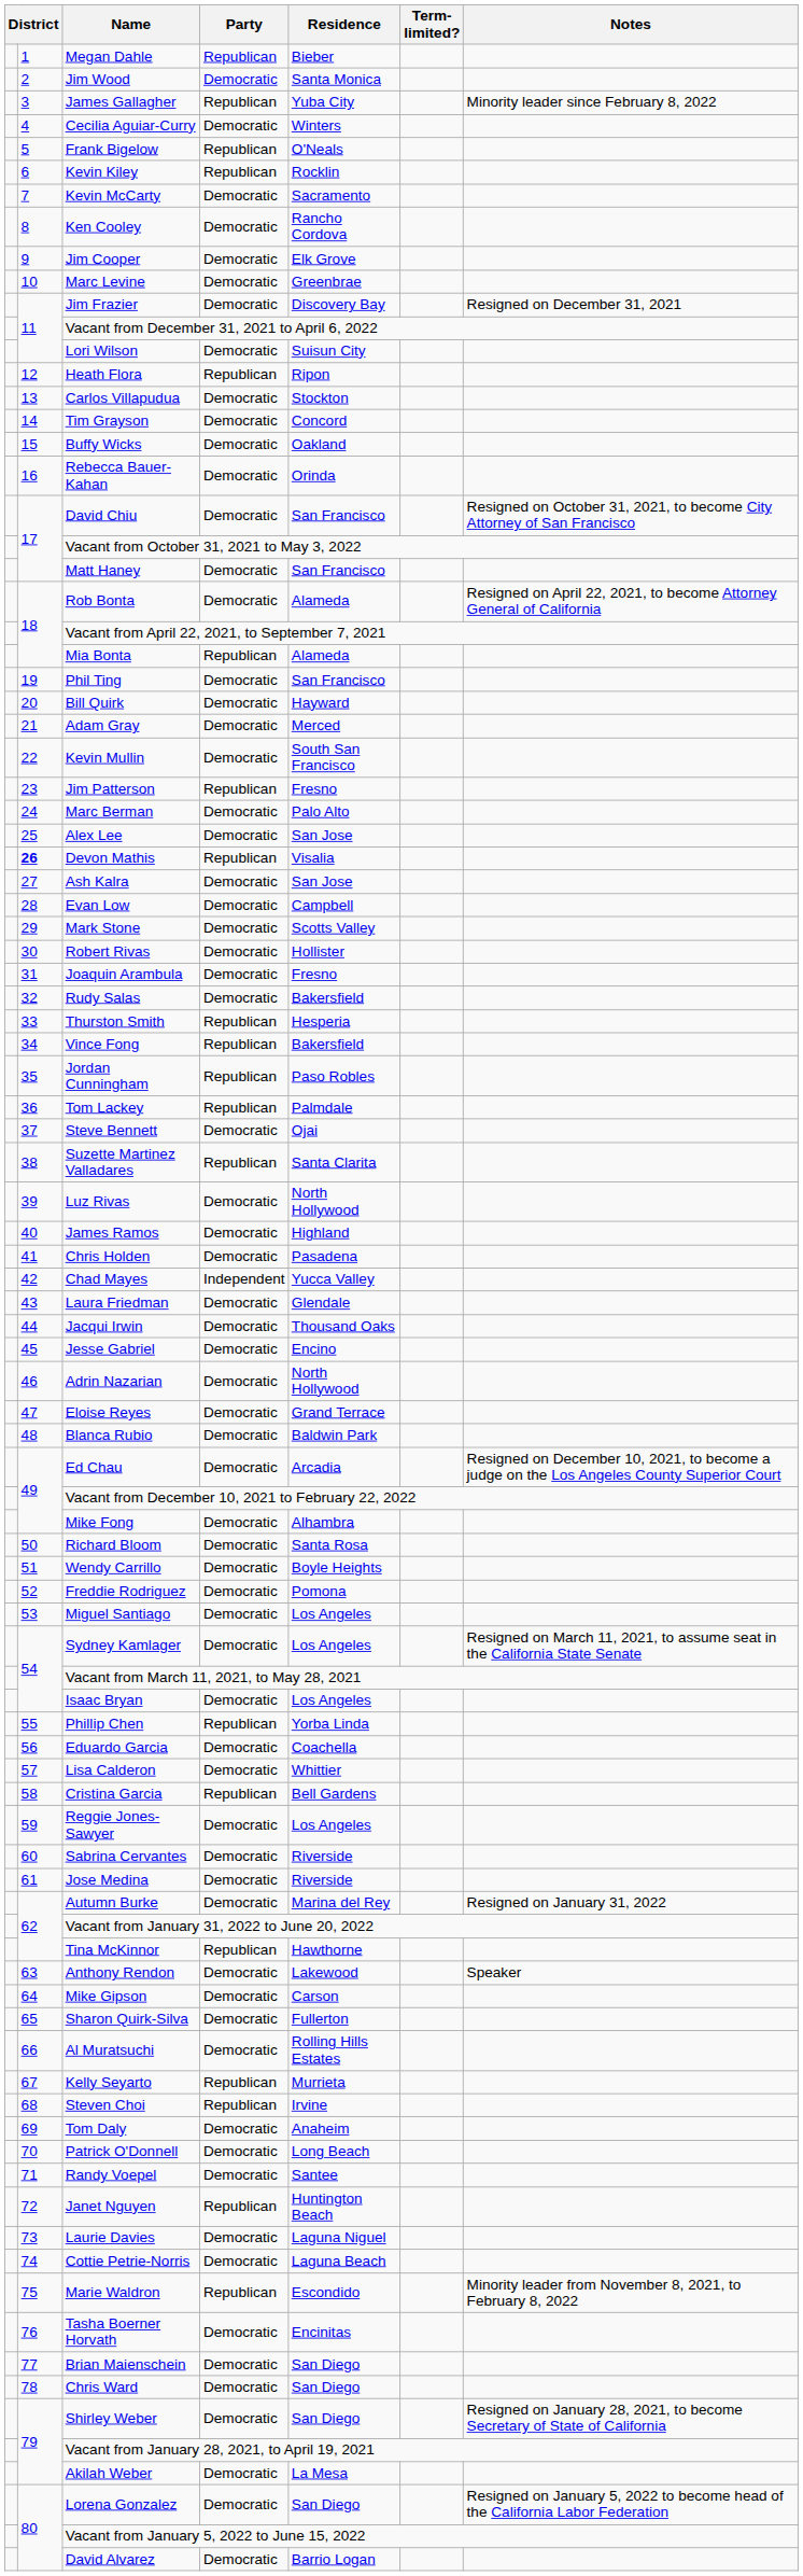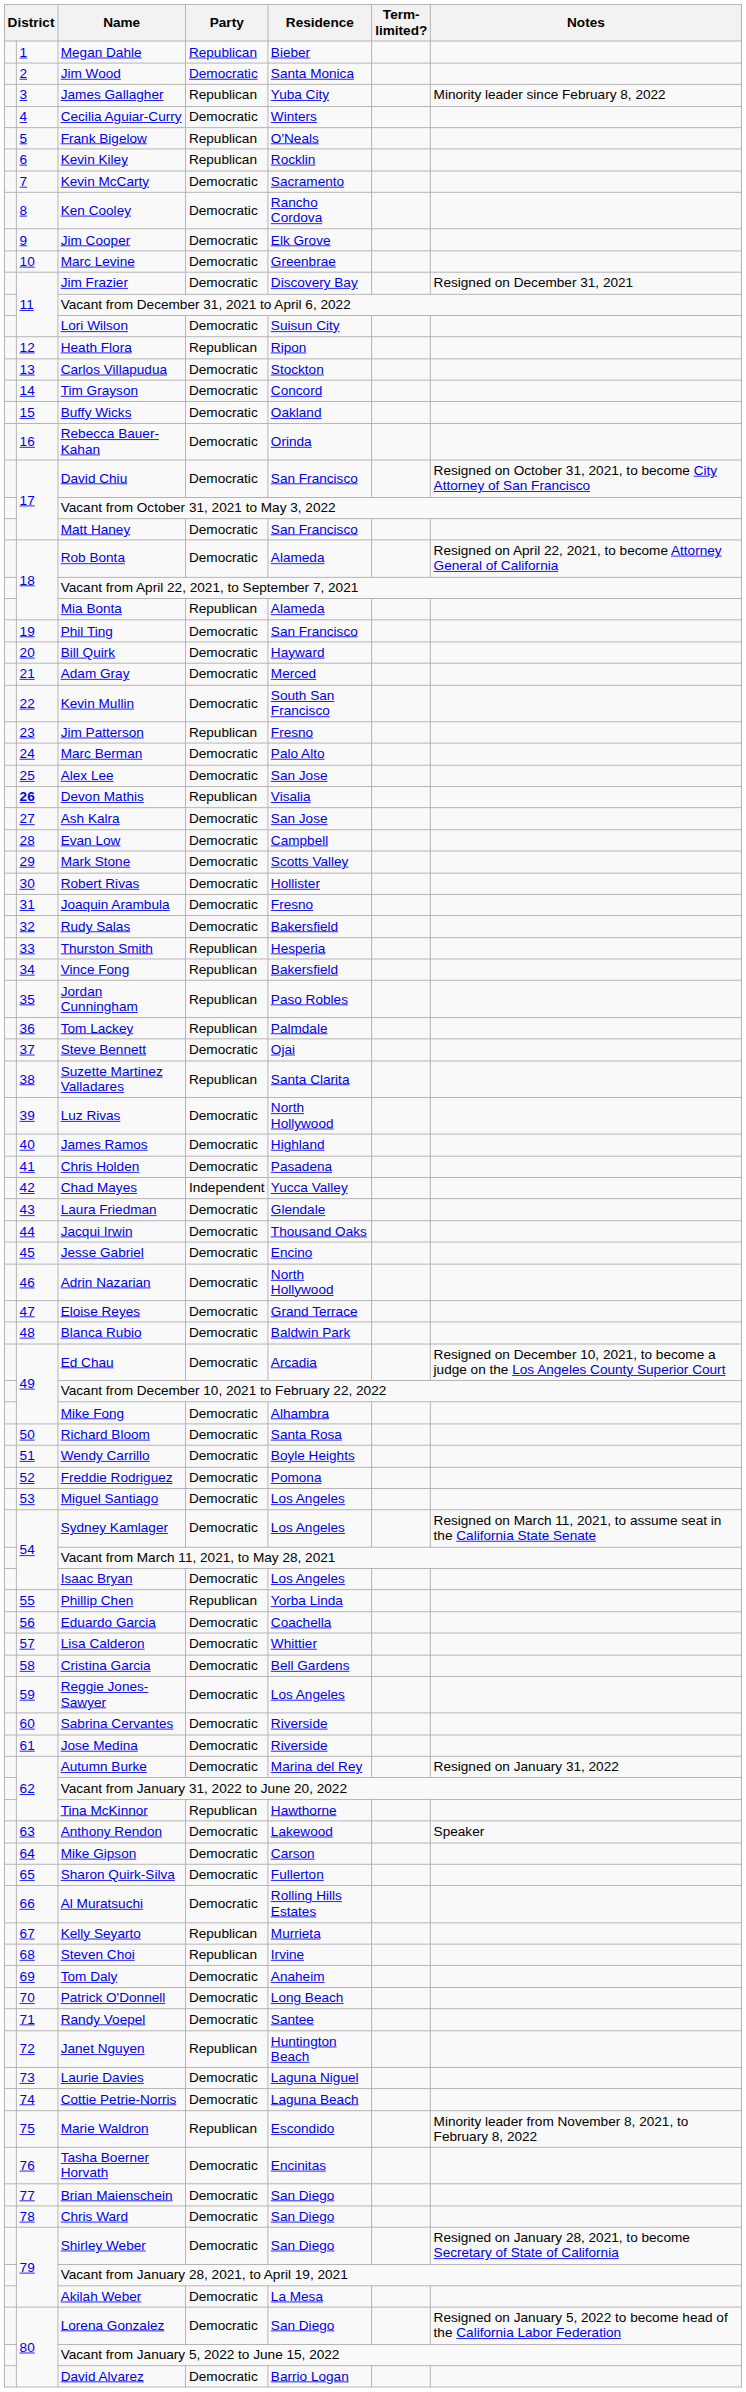 <table class="wikitable">
 <tr>
 <th scope="col" width="30" colspan="2">District</th>
 <th scope="col" width="170">Name</th>
 <th scope="col" width="70">Party</th>
 <th scope="col" width="130">Residence</th>
 <th scope="col" width="60">Term-limited?</th>
 <th scope="col" width="500">Notes</th>
 </tr>
 <tr>
 <td></td>
 <td><a href='#'>1</a></td>
 <td><a href='#'>Megan Dahle</a></td>
 <td><a href='#'>Republican</a></td>
 <td><a href='#'>Bieber</a></td>
 <td></td>
 <td></td>
 </tr>
 <tr>
 <td></td>
 <td><a href='#'>2</a></td>
 <td><a href='#'>Jim Wood</a></td>
 <td><a href='#'>Democratic</a></td>
 <td><a href='#'>Santa Monica</a></td>
 <td></td>
 <td></td>
 </tr>
 <tr>
 <td></td>
 <td><a href='#'>3</a></td>
 <td><a href='#'>James Gallagher</a></td>
 <td>Republican</td>
 <td><a href='#'>Yuba City</a></td>
 <td></td>
 <td>Minority leader since February 8, 2022</td>
 </tr>
 <tr>
 <td></td>
 <td><a href='#'>4</a></td>
 <td><a href='#'>Cecilia Aguiar-Curry</a></td>
 <td>Democratic</td>
 <td><a href='#'>Winters</a></td>
 <td></td>
 <td></td>
 </tr>
 <tr>
 <td></td>
 <td><a href='#'>5</a></td>
 <td><a href='#'>Frank Bigelow</a></td>
 <td>Republican</td>
 <td><a href='#'>O'Neals</a></td>
 <td></td>
 <td></td>
 </tr>
 <tr>
 <td></td>
 <td><a href='#'>6</a></td>
 <td><a href='#'>Kevin Kiley</a></td>
 <td>Republican</td>
 <td><a href='#'>Rocklin</a></td>
 <td></td>
 <td></td>
 </tr>
 <tr>
 <td></td>
 <td><a href='#'>7</a></td>
 <td><a href='#'>Kevin McCarty</a></td>
 <td>Democratic</td>
 <td><a href='#'>Sacramento</a></td>
 <td></td>
 <td></td>
 </tr>
 <tr>
 <td></td>
 <td><a href='#'>8</a></td>
 <td><a href='#'>Ken Cooley</a></td>
 <td>Democratic</td>
 <td><a href='#'>Rancho Cordova</a></td>
 <td></td>
 <td></td>
 </tr>
 <tr>
 <td></td>
 <td><a href='#'>9</a></td>
 <td><a href='#'>Jim Cooper</a></td>
 <td>Democratic</td>
 <td><a href='#'>Elk Grove</a></td>
 <td></td>
 <td></td>
 </tr>
 <tr>
 <td></td>
 <td><a href='#'>10</a></td>
 <td><a href='#'>Marc Levine</a></td>
 <td>Democratic</td>
 <td><a href='#'>Greenbrae</a></td>
 <td></td>
 <td></td>
 </tr>
 <tr>
 <td></td>
 <td rowspan="3"><a href='#'>11</a></td>
 <td><a href='#'>Jim Frazier</a></td>
 <td>Democratic</td>
 <td><a href='#'>Discovery Bay</a></td>
 <td></td>
 <td>Resigned on December 31, 2021</td>
 </tr>
 <tr>
 <td></td>
 <td colspan="5">Vacant from December 31, 2021 to April 6, 2022</td>
 </tr>
 <tr>
 <td></td>
 <td><a href='#'>Lori Wilson</a></td>
 <td>Democratic</td>
 <td><a href='#'>Suisun City</a></td>
 <td></td>
 <td></td>
 </tr>
 <tr>
 <td></td>
 <td><a href='#'>12</a></td>
 <td><a href='#'>Heath Flora</a></td>
 <td>Republican</td>
 <td><a href='#'>Ripon</a></td>
 <td></td>
 <td></td>
 </tr>
 <tr>
 <td></td>
 <td><a href='#'>13</a></td>
 <td><a href='#'>Carlos Villapudua</a></td>
 <td>Democratic</td>
 <td><a href='#'>Stockton</a></td>
 <td></td>
 <td></td>
 </tr>
 <tr>
 <td></td>
 <td><a href='#'>14</a></td>
 <td><a href='#'>Tim Grayson</a></td>
 <td>Democratic</td>
 <td><a href='#'>Concord</a></td>
 <td></td>
 <td></td>
 </tr>
 <tr>
 <td></td>
 <td><a href='#'>15</a></td>
 <td><a href='#'>Buffy Wicks</a></td>
 <td>Democratic</td>
 <td><a href='#'>Oakland</a></td>
 <td></td>
 <td></td>
 </tr>
 <tr>
 <td></td>
 <td><a href='#'>16</a></td>
 <td><a href='#'>Rebecca Bauer-Kahan</a></td>
 <td>Democratic</td>
 <td><a href='#'>Orinda</a></td>
 <td></td>
 <td></td>
 </tr>
 <tr>
 <td></td>
 <td rowspan="3"><a href='#'>17</a></td>
 <td><a href='#'>David Chiu</a></td>
 <td>Democratic</td>
 <td><a href='#'>San Francisco</a></td>
 <td></td>
 <td>Resigned on October 31, 2021, to become <a href='#'>City Attorney of San Francisco</a></td>
 </tr>
 <tr>
 <td></td>
 <td colspan="5">Vacant from October 31, 2021 to May 3, 2022</td>
 </tr>
 <tr>
 <td></td>
 <td><a href='#'>Matt Haney</a></td>
 <td>Democratic</td>
 <td><a href='#'>San Francisco</a></td>
 <td></td>
 <td></td>
 </tr>
 <tr>
 <td></td>
 <td rowspan="3"><a href='#'>18</a></td>
 <td><a href='#'>Rob Bonta</a></td>
 <td>Democratic</td>
 <td><a href='#'>Alameda</a></td>
 <td></td>
 <td>Resigned on April 22, 2021, to become <a href='#'>Attorney General of California</a></td>
 </tr>
 <tr>
 <td></td>
 <td colspan="5">Vacant from April 22, 2021, to September 7, 2021</td>
 </tr>
 <tr>
 <td></td>
 <td><a href='#'>Mia Bonta</a></td>
 <td>Republican</td>
 <td><a href='#'>Alameda</a></td>
 <td></td>
 <td></td>
 </tr>
 <tr>
 <td></td>
 <td><a href='#'>19</a></td>
 <td><a href='#'>Phil Ting</a></td>
 <td>Democratic</td>
 <td><a href='#'>San Francisco</a></td>
 <td></td>
 <td></td>
 </tr>
 <tr>
 <td></td>
 <td><a href='#'>20</a></td>
 <td><a href='#'>Bill Quirk</a></td>
 <td>Democratic</td>
 <td><a href='#'>Hayward</a></td>
 <td></td>
 <td></td>
 </tr>
 <tr>
 <td></td>
 <td><a href='#'>21</a></td>
 <td><a href='#'>Adam Gray</a></td>
 <td>Democratic</td>
 <td><a href='#'>Merced</a></td>
 <td></td>
 <td></td>
 </tr>
 <tr>
 <td></td>
 <td><a href='#'>22</a></td>
 <td><a href='#'>Kevin Mullin</a></td>
 <td>Democratic</td>
 <td><a href='#'>South San Francisco</a></td>
 <td></td>
 <td></td>
 </tr>
 <tr>
 <td></td>
 <td><a href='#'>23</a></td>
 <td><a href='#'>Jim Patterson</a></td>
 <td>Republican</td>
 <td><a href='#'>Fresno</a></td>
 <td></td>
 <td></td>
 </tr>
 <tr>
 <td></td>
 <td><a href='#'>24</a></td>
 <td><a href='#'>Marc Berman</a></td>
 <td>Democratic</td>
 <td><a href='#'>Palo Alto</a></td>
 <td></td>
 <td></td>
 </tr>
 <tr>
 <td></td>
 <td><a href='#'>25</a></td>
 <td><a href='#'>Alex Lee</a></td>
 <td>Democratic</td>
 <td><a href='#'>San Jose</a></td>
 <td></td>
 <td></td>
 </tr>
 <tr>
 <td></td>
 <td><strong><a href='#'>26</a></strong></td>
 <td><a href='#'>Devon Mathis</a></td>
 <td>Republican</td>
 <td><a href='#'>Visalia</a></td>
 <td></td>
 <td></td>
 </tr>
 <tr>
 <td></td>
 <td><a href='#'>27</a></td>
 <td><a href='#'>Ash Kalra</a></td>
 <td>Democratic</td>
 <td><a href='#'>San Jose</a></td>
 <td></td>
 <td></td>
 </tr>
 <tr>
 <td></td>
 <td><a href='#'>28</a></td>
 <td><a href='#'>Evan Low</a></td>
 <td>Democratic</td>
 <td><a href='#'>Campbell</a></td>
 <td></td>
 <td></td>
 </tr>
 <tr>
 <td></td>
 <td><a href='#'>29</a></td>
 <td><a href='#'>Mark Stone</a></td>
 <td>Democratic</td>
 <td><a href='#'>Scotts Valley</a></td>
 <td></td>
 <td></td>
 </tr>
 <tr>
 <td></td>
 <td><a href='#'>30</a></td>
 <td><a href='#'>Robert Rivas</a></td>
 <td>Democratic</td>
 <td><a href='#'>Hollister</a></td>
 <td></td>
 <td></td>
 </tr>
 <tr>
 <td></td>
 <td><a href='#'>31</a></td>
 <td><a href='#'>Joaquin Arambula</a></td>
 <td>Democratic</td>
 <td><a href='#'>Fresno</a></td>
 <td></td>
 <td></td>
 </tr>
 <tr>
 <td></td>
 <td><a href='#'>32</a></td>
 <td><a href='#'>Rudy Salas</a></td>
 <td>Democratic</td>
 <td><a href='#'>Bakersfield</a></td>
 <td></td>
 <td></td>
 </tr>
 <tr>
 <td></td>
 <td><a href='#'>33</a></td>
 <td><a href='#'>Thurston Smith</a></td>
 <td>Republican</td>
 <td><a href='#'>Hesperia</a></td>
 <td></td>
 <td></td>
 </tr>
 <tr>
 <td></td>
 <td><a href='#'>34</a></td>
 <td><a href='#'>Vince Fong</a></td>
 <td>Republican</td>
 <td><a href='#'>Bakersfield</a></td>
 <td></td>
 <td></td>
 </tr>
 <tr>
 <td></td>
 <td><a href='#'>35</a></td>
 <td><a href='#'>Jordan Cunningham</a></td>
 <td>Republican</td>
 <td><a href='#'>Paso Robles</a></td>
 <td></td>
 <td></td>
 </tr>
 <tr>
 <td></td>
 <td><a href='#'>36</a></td>
 <td><a href='#'>Tom Lackey</a></td>
 <td>Republican</td>
 <td><a href='#'>Palmdale</a></td>
 <td></td>
 <td></td>
 </tr>
 <tr>
 <td></td>
 <td><a href='#'>37</a></td>
 <td><a href='#'>Steve Bennett</a></td>
 <td>Democratic</td>
 <td><a href='#'>Ojai</a></td>
 <td></td>
 <td></td>
 </tr>
 <tr>
 <td></td>
 <td><a href='#'>38</a></td>
 <td><a href='#'>Suzette Martinez Valladares</a></td>
 <td>Republican</td>
 <td><a href='#'>Santa Clarita</a></td>
 <td></td>
 <td></td>
 </tr>
 <tr>
 <td></td>
 <td><a href='#'>39</a></td>
 <td><a href='#'>Luz Rivas</a></td>
 <td>Democratic</td>
 <td><a href='#'>North Hollywood</a></td>
 <td></td>
 <td></td>
 </tr>
 <tr>
 <td></td>
 <td><a href='#'>40</a></td>
 <td><a href='#'>James Ramos</a></td>
 <td>Democratic</td>
 <td><a href='#'>Highland</a></td>
 <td></td>
 <td></td>
 </tr>
 <tr>
 <td></td>
 <td><a href='#'>41</a></td>
 <td><a href='#'>Chris Holden</a></td>
 <td>Democratic</td>
 <td><a href='#'>Pasadena</a></td>
 <td></td>
 <td></td>
 </tr>
 <tr>
 <td></td>
 <td><a href='#'>42</a></td>
 <td><a href='#'>Chad Mayes</a></td>
 <td>Independent</td>
 <td><a href='#'>Yucca Valley</a></td>
 <td></td>
 <td></td>
 </tr>
 <tr>
 <td></td>
 <td><a href='#'>43</a></td>
 <td><a href='#'>Laura Friedman</a></td>
 <td>Democratic</td>
 <td><a href='#'>Glendale</a></td>
 <td></td>
 <td></td>
 </tr>
 <tr>
 <td></td>
 <td><a href='#'>44</a></td>
 <td><a href='#'>Jacqui Irwin</a></td>
 <td>Democratic</td>
 <td><a href='#'>Thousand Oaks</a></td>
 <td></td>
 <td></td>
 </tr>
 <tr>
 <td></td>
 <td><a href='#'>45</a></td>
 <td><a href='#'>Jesse Gabriel</a></td>
 <td>Democratic</td>
 <td><a href='#'>Encino</a></td>
 <td></td>
 <td></td>
 </tr>
 <tr>
 <td></td>
 <td><a href='#'>46</a></td>
 <td><a href='#'>Adrin Nazarian</a></td>
 <td>Democratic</td>
 <td><a href='#'>North Hollywood</a></td>
 <td></td>
 <td></td>
 </tr>
 <tr>
 <td></td>
 <td><a href='#'>47</a></td>
 <td><a href='#'>Eloise Reyes</a></td>
 <td>Democratic</td>
 <td><a href='#'>Grand Terrace</a></td>
 <td></td>
 <td></td>
 </tr>
 <tr>
 <td></td>
 <td><a href='#'>48</a></td>
 <td><a href='#'>Blanca Rubio</a></td>
 <td>Democratic</td>
 <td><a href='#'>Baldwin Park</a></td>
 <td></td>
 <td></td>
 </tr>
 <tr>
 <td></td>
 <td rowspan="3"><a href='#'>49</a></td>
 <td><a href='#'>Ed Chau</a></td>
 <td>Democratic</td>
 <td><a href='#'>Arcadia</a></td>
 <td></td>
 <td>Resigned on December 10, 2021, to become a judge on the <a href='#'>Los Angeles County Superior Court</a></td>
 </tr>
 <tr>
 <td></td>
 <td colspan="5">Vacant from December 10, 2021 to February 22, 2022</td>
 </tr>
 <tr>
 <td></td>
 <td><a href='#'>Mike Fong</a></td>
 <td>Democratic</td>
 <td><a href='#'>Alhambra</a></td>
 <td></td>
 <td></td>
 </tr>
 <tr>
 <td></td>
 <td><a href='#'>50</a></td>
 <td><a href='#'>Richard Bloom</a></td>
 <td>Democratic</td>
 <td><a href='#'>Santa Rosa</a></td>
 <td></td>
 <td></td>
 </tr>
 <tr>
 <td></td>
 <td><a href='#'>51</a></td>
 <td><a href='#'>Wendy Carrillo</a></td>
 <td>Democratic</td>
 <td><a href='#'>Boyle Heights</a></td>
 <td></td>
 <td></td>
 </tr>
 <tr>
 <td></td>
 <td><a href='#'>52</a></td>
 <td><a href='#'>Freddie Rodriguez</a></td>
 <td>Democratic</td>
 <td><a href='#'>Pomona</a></td>
 <td></td>
 <td></td>
 </tr>
 <tr>
 <td></td>
 <td><a href='#'>53</a></td>
 <td><a href='#'>Miguel Santiago</a></td>
 <td>Democratic</td>
 <td><a href='#'>Los Angeles</a></td>
 <td></td>
 <td></td>
 </tr>
 <tr>
 <td></td>
 <td rowspan="3"><a href='#'>54</a></td>
 <td><a href='#'>Sydney Kamlager</a></td>
 <td>Democratic</td>
 <td><a href='#'>Los Angeles</a></td>
 <td></td>
 <td>Resigned on March 11, 2021, to assume seat in the <a href='#'>California State Senate</a></td>
 </tr>
 <tr>
 <td></td>
 <td colspan="5">Vacant from March 11, 2021, to May 28, 2021</td>
 </tr>
 <tr>
 <td></td>
 <td><a href='#'>Isaac Bryan</a></td>
 <td>Democratic</td>
 <td><a href='#'>Los Angeles</a></td>
 <td></td>
 <td></td>
 </tr>
 <tr>
 <td></td>
 <td><a href='#'>55</a></td>
 <td><a href='#'>Phillip Chen</a></td>
 <td>Republican</td>
 <td><a href='#'>Yorba Linda</a></td>
 <td></td>
 <td></td>
 </tr>
 <tr>
 <td></td>
 <td><a href='#'>56</a></td>
 <td><a href='#'>Eduardo Garcia</a></td>
 <td>Democratic</td>
 <td><a href='#'>Coachella</a></td>
 <td></td>
 <td></td>
 </tr>
 <tr>
 <td></td>
 <td><a href='#'>57</a></td>
 <td><a href='#'>Lisa Calderon</a></td>
 <td>Democratic</td>
 <td><a href='#'>Whittier</a></td>
 <td></td>
 <td></td>
 </tr>
 <tr>
 <td></td>
 <td><a href='#'>58</a></td>
 <td><a href='#'>Cristina Garcia</a></td>
-<td>Republican</td>
+<td>Democratic</td>
 <td><a href='#'>Bell Gardens</a></td>
 <td></td>
 <td></td>
 </tr>
 <tr>
 <td></td>
 <td><a href='#'>59</a></td>
 <td><a href='#'>Reggie Jones-Sawyer</a></td>
 <td>Democratic</td>
 <td><a href='#'>Los Angeles</a></td>
 <td></td>
 <td></td>
 </tr>
 <tr>
 <td></td>
 <td><a href='#'>60</a></td>
 <td><a href='#'>Sabrina Cervantes</a></td>
 <td>Democratic</td>
 <td><a href='#'>Riverside</a></td>
 <td></td>
 <td></td>
 </tr>
 <tr>
 <td></td>
 <td><a href='#'>61</a></td>
 <td><a href='#'>Jose Medina</a></td>
 <td>Democratic</td>
 <td><a href='#'>Riverside</a></td>
 <td></td>
 <td></td>
 </tr>
 <tr>
 <td></td>
 <td rowspan="3"><a href='#'>62</a></td>
 <td><a href='#'>Autumn Burke</a></td>
 <td>Democratic</td>
 <td><a href='#'>Marina del Rey</a></td>
 <td></td>
 <td>Resigned on January 31, 2022</td>
 </tr>
 <tr>
 <td></td>
 <td colspan="5">Vacant from January 31, 2022 to June 20, 2022</td>
 </tr>
 <tr>
 <td></td>
 <td><a href='#'>Tina McKinnor</a></td>
 <td>Republican</td>
 <td><a href='#'>Hawthorne</a></td>
 <td></td>
 <td></td>
 </tr>
 <tr>
 <td></td>
 <td><a href='#'>63</a></td>
 <td><a href='#'>Anthony Rendon</a></td>
 <td>Democratic</td>
 <td><a href='#'>Lakewood</a></td>
 <td></td>
 <td>Speaker</td>
 </tr>
 <tr>
 <td></td>
 <td><a href='#'>64</a></td>
 <td><a href='#'>Mike Gipson</a></td>
 <td>Democratic</td>
 <td><a href='#'>Carson</a></td>
 <td></td>
 <td></td>
 </tr>
 <tr>
 <td></td>
 <td><a href='#'>65</a></td>
 <td><a href='#'>Sharon Quirk-Silva</a></td>
 <td>Democratic</td>
 <td><a href='#'>Fullerton</a></td>
 <td></td>
 <td></td>
 </tr>
 <tr>
 <td></td>
 <td><a href='#'>66</a></td>
 <td><a href='#'>Al Muratsuchi</a></td>
 <td>Democratic</td>
 <td><a href='#'>Rolling Hills Estates</a></td>
 <td></td>
 <td></td>
 </tr>
 <tr>
 <td></td>
 <td><a href='#'>67</a></td>
 <td><a href='#'>Kelly Seyarto</a></td>
 <td>Republican</td>
 <td><a href='#'>Murrieta</a></td>
 <td></td>
 <td></td>
 </tr>
 <tr>
 <td></td>
 <td><a href='#'>68</a></td>
 <td><a href='#'>Steven Choi</a></td>
 <td>Republican</td>
 <td><a href='#'>Irvine</a></td>
 <td></td>
 <td></td>
 </tr>
 <tr>
 <td></td>
 <td><a href='#'>69</a></td>
 <td><a href='#'>Tom Daly</a></td>
 <td>Democratic</td>
 <td><a href='#'>Anaheim</a></td>
 <td></td>
 <td></td>
 </tr>
 <tr>
 <td></td>
 <td><a href='#'>70</a></td>
 <td><a href='#'>Patrick O'Donnell</a></td>
 <td>Democratic</td>
 <td><a href='#'>Long Beach</a></td>
 <td></td>
 <td></td>
 </tr>
 <tr>
 <td></td>
 <td><a href='#'>71</a></td>
 <td><a href='#'>Randy Voepel</a></td>
 <td>Democratic</td>
 <td><a href='#'>Santee</a></td>
 <td></td>
 <td></td>
 </tr>
 <tr>
 <td></td>
 <td><a href='#'>72</a></td>
 <td><a href='#'>Janet Nguyen</a></td>
 <td>Republican</td>
 <td><a href='#'>Huntington Beach</a></td>
 <td></td>
 <td></td>
 </tr>
 <tr>
 <td></td>
 <td><a href='#'>73</a></td>
 <td><a href='#'>Laurie Davies</a></td>
 <td>Democratic</td>
 <td><a href='#'>Laguna Niguel</a></td>
 <td></td>
 <td></td>
 </tr>
 <tr>
 <td></td>
 <td><a href='#'>74</a></td>
 <td><a href='#'>Cottie Petrie-Norris</a></td>
 <td>Democratic</td>
 <td><a href='#'>Laguna Beach</a></td>
 <td></td>
 <td></td>
 </tr>
 <tr>
 <td></td>
 <td><a href='#'>75</a></td>
 <td><a href='#'>Marie Waldron</a></td>
 <td>Republican</td>
 <td><a href='#'>Escondido</a></td>
 <td></td>
 <td>Minority leader from November 8, 2021, to February 8, 2022</td>
 </tr>
 <tr>
 <td></td>
 <td><a href='#'>76</a></td>
 <td><a href='#'>Tasha Boerner Horvath</a></td>
 <td>Democratic</td>
 <td><a href='#'>Encinitas</a></td>
 <td></td>
 <td></td>
 </tr>
 <tr>
 <td></td>
 <td><a href='#'>77</a></td>
 <td><a href='#'>Brian Maienschein</a></td>
 <td>Democratic</td>
 <td><a href='#'>San Diego</a></td>
 <td></td>
 <td></td>
 </tr>
 <tr>
 <td></td>
 <td><a href='#'>78</a></td>
 <td><a href='#'>Chris Ward</a></td>
 <td>Democratic</td>
 <td><a href='#'>San Diego</a></td>
 <td></td>
 <td></td>
 </tr>
 <tr>
 <td></td>
 <td rowspan="3"><a href='#'>79</a></td>
 <td><a href='#'>Shirley Weber</a></td>
 <td>Democratic</td>
 <td><a href='#'>San Diego</a></td>
 <td></td>
 <td>Resigned on January 28, 2021, to become <a href='#'>Secretary of State of California</a></td>
 </tr>
 <tr>
 <td></td>
 <td colspan="5">Vacant from January 28, 2021, to April 19, 2021</td>
 </tr>
 <tr>
 <td></td>
 <td><a href='#'>Akilah Weber</a></td>
 <td>Democratic</td>
 <td><a href='#'>La Mesa</a></td>
 <td></td>
 <td></td>
 </tr>
 <tr>
 <td></td>
 <td rowspan="3"><a href='#'>80</a></td>
 <td><a href='#'>Lorena Gonzalez</a></td>
 <td>Democratic</td>
 <td><a href='#'>San Diego</a></td>
 <td></td>
 <td>Resigned on January 5, 2022 to become head of the <a href='#'>California Labor Federation</a></td>
 </tr>
 <tr>
 <td></td>
 <td colspan="5">Vacant from January 5, 2022 to June 15, 2022</td>
 </tr>
 <tr>
 <td></td>
 <td><a href='#'>David Alvarez</a></td>
 <td>Democratic</td>
 <td><a href='#'>Barrio Logan</a></td>
 <td></td>
 <td></td>
 </tr>
 </table>
